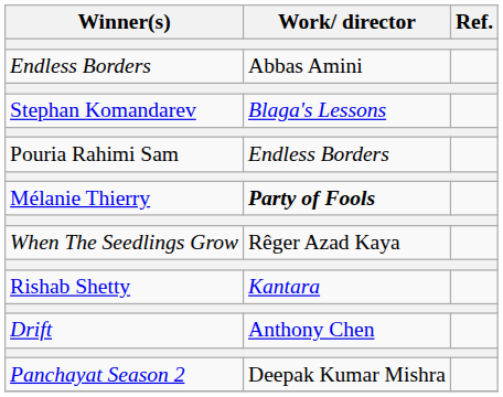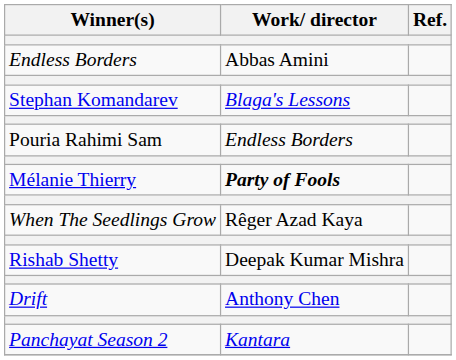 <table class="wikitable">
 <tr>
 <th>Winner(s)</th>
 <th>Work/ director</th>
 <th>Ref.</th>
 </tr>
 <tr>
 <th colspan =4></th>
 </tr>
 <tr>
 <td><em>Endless Borders</em></td>
 <td>Abbas Amini</td>
 <td></td>
 </tr>
 <tr>
 <th colspan =4></th>
 </tr>
 <tr>
 <td><a href='#'>Stephan Komandarev</a></td>
 <td><em><a href='#'>Blaga's Lessons</a></em></td>
 <td></td>
 </tr>
 <tr>
 <th colspan =4></th>
 </tr>
 <tr>
 <td>Pouria Rahimi Sam</td>
 <td><em>Endless Borders</em></td>
 <td></td>
 </tr>
 <tr>
 <th colspan =4></th>
 </tr>
 <tr>
 <td><a href='#'>Mélanie Thierry</a></td>
 <td><strong><em>Party of Fools</em></strong></td>
 <td></td>
 </tr>
 <tr>
 <th colspan =4></th>
 </tr>
 <tr>
 <td><em>When The Seedlings Grow</em></td>
 <td>Rêger Azad Kaya</td>
 <td></td>
 </tr>
 <tr>
 <th colspan =4></th>
 </tr>
 <tr>
 <td><a href='#'>Rishab Shetty</a></td>
-<td><em><a href='#'>Kantara</a></em></td>
+<td>Deepak Kumar Mishra</td>
 <td></td>
 </tr>
 <tr>
 <th colspan =4></th>
 </tr>
 <tr>
 <td><em><a href='#'>Drift</a></em></td>
 <td><a href='#'>Anthony Chen</a></td>
 <td></td>
 </tr>
 <tr>
 <th colspan =4></th>
 </tr>
 <tr>
 <td><em><a href='#'>Panchayat Season 2</a></em></td>
-<td>Deepak Kumar Mishra</td>
+<td><em><a href='#'>Kantara</a></em></td>
 <td></td>
 </tr>
 <tr>
 </tr>
 </table>
